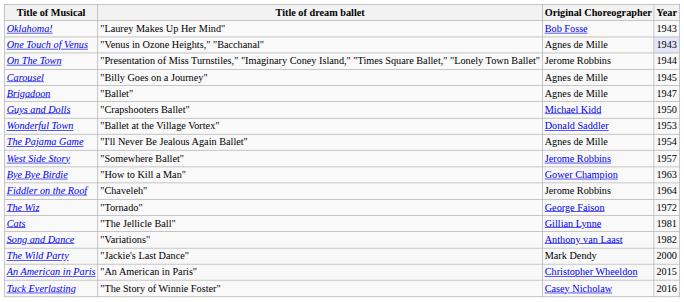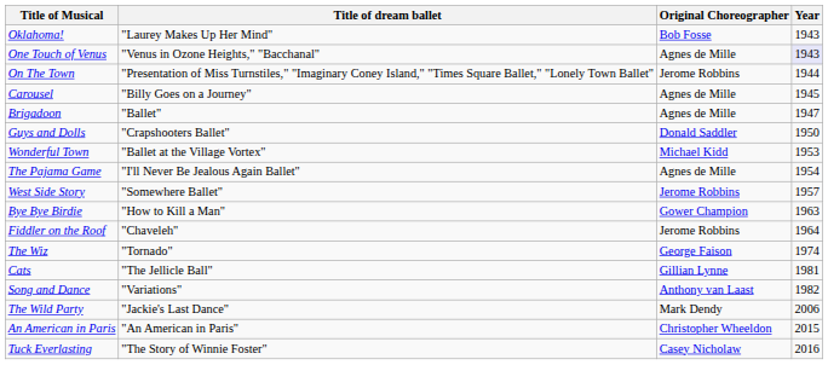 <table class="wikitable">
 <tr>
 <th>Title of Musical</th>
 <th>Title of dream ballet</th>
 <th>Original Choreographer</th>
 <th>Year</th>
 </tr>
 <tr>
 <td><em><a href='#'>Oklahoma!</a></em></td>
 <td>"Laurey Makes Up Her Mind"</td>
 <td><a href='#'>Bob Fosse</a></td>
 <td>1943</td>
 </tr>
 <tr>
 <td><em><a href='#'>One Touch of Venus</a></em></td>
 <td>"Venus in Ozone Heights," "Bacchanal"</td>
 <td>Agnes de Mille</td>
 <td style="background: lavender;">1943</td>
 </tr>
 <tr>
 <td><em><a href='#'>On The Town</a></em></td>
 <td>"Presentation of Miss Turnstiles," "Imaginary Coney Island," "Times Square Ballet," "Lonely Town Ballet"</td>
 <td>Jerome Robbins</td>
 <td>1944</td>
 </tr>
 <tr>
 <td><em><a href='#'>Carousel</a></em></td>
 <td>"Billy Goes on a Journey"</td>
 <td>Agnes de Mille</td>
 <td>1945</td>
 </tr>
 <tr>
 <td><em><a href='#'>Brigadoon</a></em></td>
 <td>"Ballet"</td>
 <td>Agnes de Mille</td>
 <td>1947</td>
 </tr>
 <tr>
 <td><em><a href='#'>Guys and Dolls</a></em></td>
 <td>"Crapshooters Ballet"</td>
-<td><a href='#'>Michael Kidd</a></td>
+<td><a href='#'>Donald Saddler</a></td>
 <td>1950</td>
 </tr>
 <tr>
 <td><em><a href='#'>Wonderful Town</a></em></td>
 <td>"Ballet at the Village Vortex"</td>
-<td><a href='#'>Donald Saddler</a></td>
+<td><a href='#'>Michael Kidd</a></td>
 <td>1953</td>
 </tr>
 <tr>
 <td><em><a href='#'>The Pajama Game</a></em></td>
 <td>"I'll Never Be Jealous Again Ballet"</td>
 <td>Agnes de Mille</td>
 <td>1954</td>
 </tr>
 <tr>
 <td><em><a href='#'>West Side Story</a></em></td>
 <td>"Somewhere Ballet"</td>
 <td><a href='#'>Jerome Robbins</a></td>
 <td>1957</td>
 </tr>
 <tr>
 <td><em><a href='#'>Bye Bye Birdie</a></em></td>
 <td>"How to Kill a Man"</td>
 <td><a href='#'>Gower Champion</a></td>
 <td>1963</td>
 </tr>
 <tr>
 <td><em><a href='#'>Fiddler on the Roof</a></em></td>
 <td>"Chaveleh"</td>
 <td>Jerome Robbins</td>
 <td>1964</td>
 </tr>
 <tr>
 <td><em><a href='#'>The Wiz</a></em></td>
 <td>"Tornado"</td>
 <td><a href='#'>George Faison</a></td>
-<td>1972</td>
+<td>1974</td>
 </tr>
 <tr>
 <td><em><a href='#'>Cats</a></em></td>
 <td>"The Jellicle Ball"</td>
 <td><a href='#'>Gillian Lynne</a></td>
 <td>1981</td>
 </tr>
 <tr>
 <td><em><a href='#'>Song and Dance</a></em></td>
 <td>"Variations"</td>
 <td><a href='#'>Anthony van Laast</a></td>
 <td>1982</td>
 </tr>
 <tr>
 <td><em><a href='#'>The Wild Party</a></em></td>
 <td>"Jackie's Last Dance"</td>
 <td>Mark Dendy</td>
-<td>2000</td>
+<td>2006</td>
 </tr>
 <tr>
 <td><a href='#'><em>An American in Paris</em></a></td>
 <td>"An American in Paris"</td>
 <td><a href='#'>Christopher Wheeldon</a></td>
 <td>2015<br></td>
 </tr>
 <tr>
 <td><em><a href='#'>Tuck Everlasting</a></em></td>
 <td>"The Story of Winnie Foster"</td>
 <td><a href='#'>Casey Nicholaw</a></td>
 <td>2016</td>
 </tr>
 </table>
